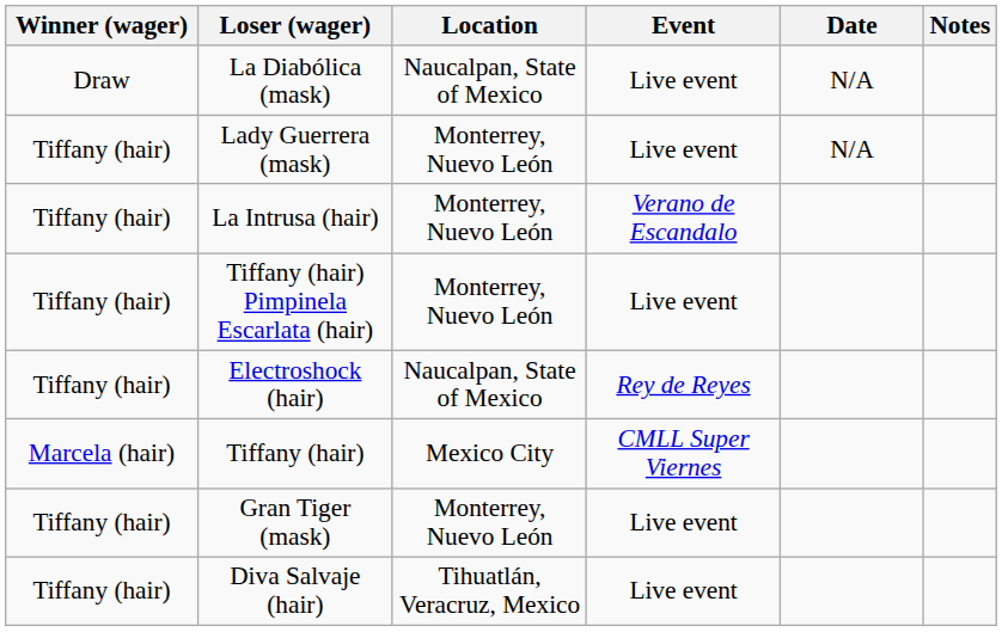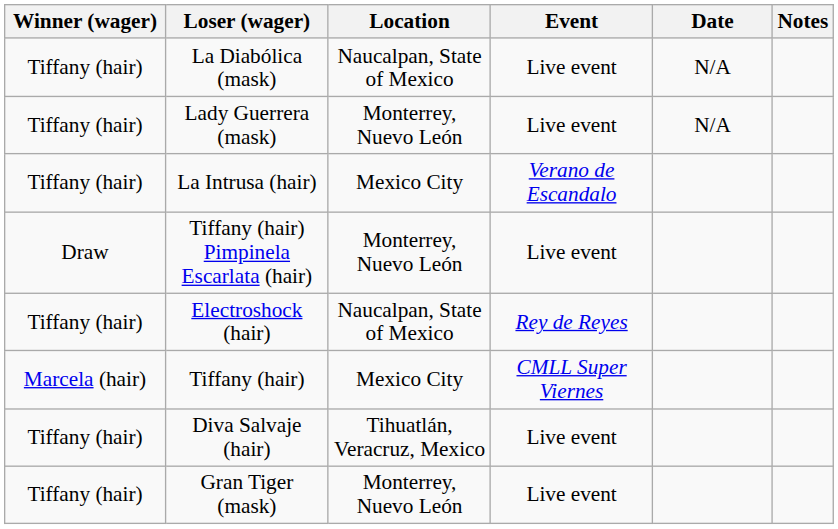 <table class="wikitable sortable" width=100%  style="text-align: center">
 <tr>
 <th width=20% scope="col">Winner (wager)</th>
 <th width=20% scope="col">Loser (wager)</th>
 <th width=20% scope="col">Location</th>
 <th width=20% scope="col">Event</th>
 <th width=15% scope="col">Date</th>
 <th class="unsortable" width=5% scope="col">Notes</th>
 </tr>
 <tr>
-<td>Draw</td>
+<td>Tiffany (hair)</td>
 <td>La Diabólica (mask)</td>
 <td>Naucalpan, State of Mexico</td>
 <td>Live event</td>
 <td>N/A</td>
 <td></td>
 </tr>
 <tr>
 <td>Tiffany (hair)</td>
 <td>Lady Guerrera (mask)</td>
 <td>Monterrey, Nuevo León</td>
 <td>Live event</td>
 <td>N/A</td>
 <td></td>
 </tr>
 <tr>
 <td>Tiffany (hair)</td>
 <td>La Intrusa (hair)</td>
-<td>Monterrey, Nuevo León</td>
+<td>Mexico City</td>
 <td><em><a href='#'>Verano de Escandalo</a></em></td>
 <td></td>
 <td></td>
 </tr>
 <tr>
-<td>Tiffany (hair)</td>
+<td>Draw</td>
 <td>Tiffany (hair)<br><a href='#'>Pimpinela Escarlata</a> (hair)</td>
 <td>Monterrey, Nuevo León</td>
 <td>Live event</td>
 <td></td>
 <td></td>
 </tr>
 <tr>
 <td>Tiffany (hair)</td>
 <td><a href='#'>Electroshock</a> (hair)</td>
 <td>Naucalpan, State of Mexico</td>
 <td><em><a href='#'>Rey de Reyes</a></em></td>
 <td></td>
 <td></td>
 </tr>
 <tr>
 <td><a href='#'>Marcela</a> (hair)</td>
 <td>Tiffany (hair)</td>
 <td>Mexico City</td>
 <td><em><a href='#'>CMLL Super Viernes</a></em></td>
 <td></td>
 <td></td>
 </tr>
 <tr>
 <td>Tiffany (hair)</td>
+<td>Diva Salvaje (hair)</td>
+<td>Tihuatlán, Veracruz, Mexico</td>
+<td>Live event</td>
+<td></td>
+<td></td>
+</tr>
+<tr>
+<td>Tiffany (hair)</td>
 <td>Gran Tiger (mask)</td>
 <td>Monterrey, Nuevo León</td>
 <td>Live event</td>
 <td></td>
 <td> </td>
 </tr>
-<tr>
-<td>Tiffany (hair)</td>
-<td>Diva Salvaje (hair)</td>
-<td>Tihuatlán, Veracruz, Mexico</td>
-<td>Live event</td>
-<td></td>
-<td></td>
-</tr>
 </table>
